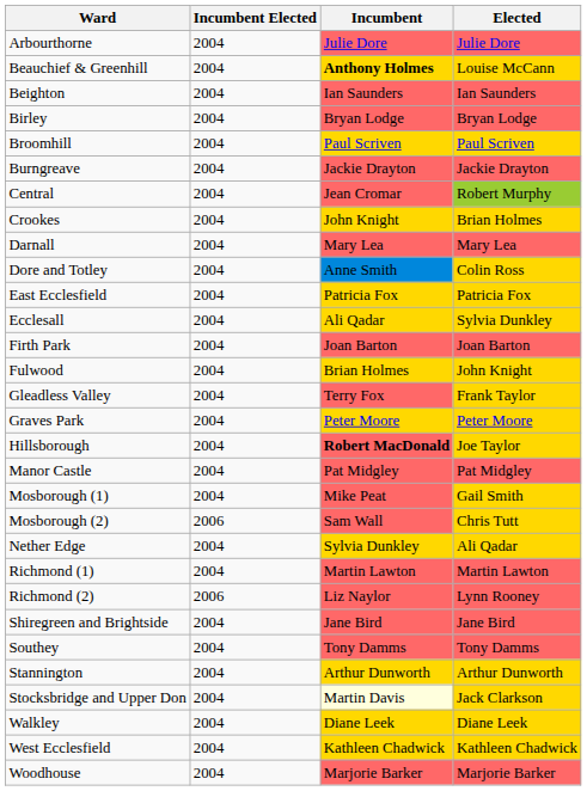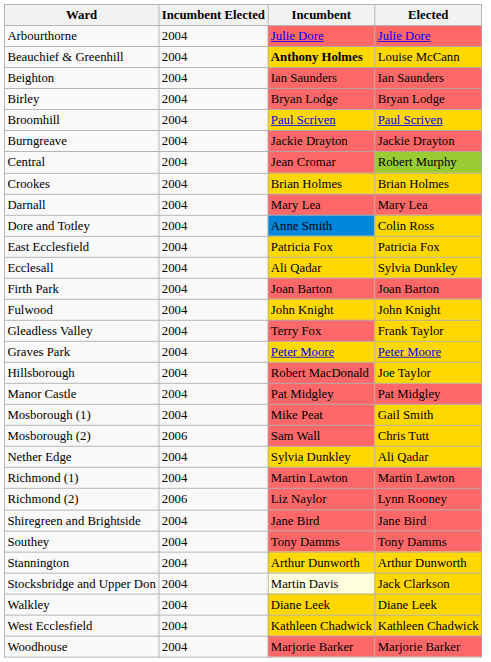 <table class="wikitable" style="font-size: 95%;">
 <tr>
 <th>Ward</th>
 <th>Incumbent Elected</th>
 <th>Incumbent</th>
 <th>Elected</th>
 </tr>
 <tr>
 <td>Arbourthorne</td>
 <td>2004</td>
 <td bgcolor="FF6868"><a href='#'>Julie Dore</a></td>
 <td bgcolor="FF6868"><a href='#'>Julie Dore</a></td>
 </tr>
 <tr>
 <td>Beauchief & Greenhill</td>
 <td>2004</td>
 <td bgcolor="FFD800"><strong>Anthony Holmes</strong></td>
 <td bgcolor="FFD800">Louise McCann</td>
 </tr>
 <tr>
 <td>Beighton</td>
 <td>2004</td>
 <td bgcolor="FF6868">Ian Saunders</td>
 <td bgcolor="FF6868">Ian Saunders</td>
 </tr>
 <tr>
 <td>Birley</td>
 <td>2004</td>
 <td bgcolor="FF6868">Bryan Lodge</td>
 <td bgcolor="FF6868">Bryan Lodge</td>
 </tr>
 <tr>
 <td>Broomhill</td>
 <td>2004</td>
 <td bgcolor="FFD800"><a href='#'>Paul Scriven</a></td>
 <td bgcolor="FFD800"><a href='#'>Paul Scriven</a></td>
 </tr>
 <tr>
 <td>Burngreave</td>
 <td>2004</td>
 <td bgcolor="FF6868">Jackie Drayton</td>
 <td bgcolor="FF6868">Jackie Drayton</td>
 </tr>
 <tr>
 <td>Central</td>
 <td>2004</td>
 <td bgcolor="FF6868">Jean Cromar</td>
 <td bgcolor="99CC33">Robert Murphy</td>
 </tr>
 <tr>
 <td>Crookes</td>
 <td>2004</td>
-<td bgcolor="FFD800">John Knight</td>
+<td bgcolor="FFD800">Brian Holmes</td>
 <td bgcolor="FFD800">Brian Holmes</td>
 </tr>
 <tr>
 <td>Darnall</td>
 <td>2004</td>
 <td bgcolor="FF6868">Mary Lea</td>
 <td bgcolor="FF6868">Mary Lea</td>
 </tr>
 <tr>
 <td>Dore and Totley</td>
 <td>2004</td>
 <td bgcolor="0087DC">Anne Smith</td>
 <td bgcolor="FFD800">Colin Ross</td>
 </tr>
 <tr>
 <td>East Ecclesfield</td>
 <td>2004</td>
 <td bgcolor="FFD800">Patricia Fox</td>
 <td bgcolor="FFD800">Patricia Fox</td>
 </tr>
 <tr>
 <td>Ecclesall</td>
 <td>2004</td>
 <td bgcolor="FFD800">Ali Qadar</td>
 <td bgcolor="FFD800">Sylvia Dunkley</td>
 </tr>
 <tr>
 <td>Firth Park</td>
 <td>2004</td>
 <td bgcolor="FF6868">Joan Barton</td>
 <td bgcolor="FF6868">Joan Barton</td>
 </tr>
 <tr>
 <td>Fulwood</td>
 <td>2004</td>
-<td bgcolor="FFD800">Brian Holmes</td>
+<td bgcolor="FFD800">John Knight</td>
 <td bgcolor="FFD800">John Knight</td>
 </tr>
 <tr>
 <td>Gleadless Valley</td>
 <td>2004</td>
 <td bgcolor="FF6868">Terry Fox</td>
 <td bgcolor="FFD800">Frank Taylor</td>
 </tr>
 <tr>
 <td>Graves Park</td>
 <td>2004</td>
 <td bgcolor="FFD800"><a href='#'>Peter Moore</a></td>
 <td bgcolor="FFD800"><a href='#'>Peter Moore</a></td>
 </tr>
 <tr>
 <td>Hillsborough</td>
 <td>2004</td>
-<td bgcolor="FF6868"><strong>Robert MacDonald</strong></td>
+<td bgcolor="FF6868">Robert MacDonald</td>
 <td bgcolor="FFD800">Joe Taylor</td>
 </tr>
 <tr>
 <td>Manor Castle</td>
 <td>2004</td>
 <td bgcolor="FF6868">Pat Midgley</td>
 <td bgcolor="FF6868">Pat Midgley</td>
 </tr>
 <tr>
 <td>Mosborough (1)</td>
 <td>2004</td>
 <td bgcolor="FF6868">Mike Peat</td>
 <td bgcolor="FFD800">Gail Smith</td>
 </tr>
 <tr>
 <td>Mosborough (2)</td>
 <td>2006</td>
 <td bgcolor="FF6868">Sam Wall</td>
 <td bgcolor="FFD800">Chris Tutt</td>
 </tr>
 <tr>
 <td>Nether Edge</td>
 <td>2004</td>
 <td bgcolor="FFD800">Sylvia Dunkley</td>
 <td bgcolor="FFD800">Ali Qadar</td>
 </tr>
 <tr>
 <td>Richmond (1)</td>
 <td>2004</td>
 <td bgcolor="FF6868">Martin Lawton</td>
 <td bgcolor="FF6868">Martin Lawton</td>
 </tr>
 <tr>
 <td>Richmond (2)</td>
 <td>2006</td>
 <td bgcolor="FF6868">Liz Naylor</td>
 <td bgcolor="FF6868">Lynn Rooney</td>
 </tr>
 <tr>
 <td>Shiregreen and Brightside</td>
 <td>2004</td>
 <td bgcolor="FF6868">Jane Bird</td>
 <td bgcolor="FF6868">Jane Bird</td>
 </tr>
 <tr>
 <td>Southey</td>
 <td>2004</td>
 <td bgcolor="FF6868">Tony Damms</td>
 <td bgcolor="FF6868">Tony Damms</td>
 </tr>
 <tr>
 <td>Stannington</td>
 <td>2004</td>
 <td bgcolor="FFD800">Arthur Dunworth</td>
 <td bgcolor="FFD800">Arthur Dunworth</td>
 </tr>
 <tr>
 <td>Stocksbridge and Upper Don</td>
 <td>2004</td>
 <td bgcolor="FFFFDD">Martin Davis</td>
 <td bgcolor="FFD800">Jack Clarkson</td>
 </tr>
 <tr>
 <td>Walkley</td>
 <td>2004</td>
 <td bgcolor="FFD800">Diane Leek</td>
 <td bgcolor="FFD800">Diane Leek</td>
 </tr>
 <tr>
 <td>West Ecclesfield</td>
 <td>2004</td>
 <td bgcolor="FFD800">Kathleen Chadwick</td>
 <td bgcolor="FFD800">Kathleen Chadwick</td>
 </tr>
 <tr>
 <td>Woodhouse</td>
 <td>2004</td>
 <td bgcolor="FF6868">Marjorie Barker</td>
 <td bgcolor="FF6868">Marjorie Barker</td>
 </tr>
 </table>
